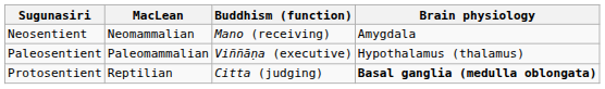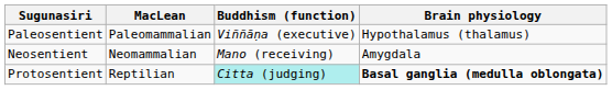 <table class="wikitable">
 <tr>
 <th>Sugunasiri</th>
 <th>MacLean</th>
 <th>Buddhism (function)</th>
 <th>Brain physiology</th>
 </tr>
 <tr>
+<td>Paleosentient</td>
+<td>Paleomammalian</td>
+<td><em>Viññāṇa</em> (executive)</td>
+<td>Hypothalamus (thalamus)</td>
+</tr>
+<tr>
 <td>Neosentient</td>
 <td>Neomammalian</td>
 <td><em>Mano</em> (receiving)</td>
 <td>Amygdala</td>
 </tr>
 <tr>
-<td>Paleosentient</td>
-<td>Paleomammalian</td>
-<td><em>Viññāṇa</em> (executive)</td>
-<td>Hypothalamus (thalamus)</td>
-</tr>
-<tr>
 <td>Protosentient</td>
 <td>Reptilian</td>
-<td><em>Citta</em> (judging)</td>
+<td style="background: paleturquoise;"><em>Citta</em> (judging)</td>
 <td><strong>Basal ganglia (medulla oblongata)</strong></td>
 </tr>
 </table>
